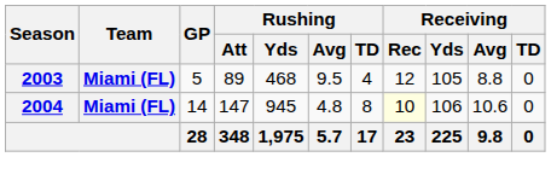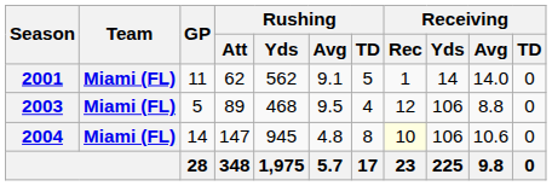 <table class="wikitable" style="text-align: center;">
 <tr>
 <th rowspan="2">Season</th>
 <th rowspan="2">Team</th>
 <th rowspan="2">GP</th>
 <th colspan="4">Rushing</th>
 <th colspan="4">Receiving</th>
 </tr>
 <tr>
 <th>Att</th>
 <th>Yds</th>
 <th>Avg</th>
 <th>TD</th>
 <th>Rec</th>
 <th>Yds</th>
 <th>Avg</th>
 <th>TD</th>
 </tr>
 <tr>
+<th><a href='#'>2001</a></th>
+<th><a href='#'>Miami (FL)</a></th>
+<td>11</td>
+<td>62</td>
+<td>562</td>
+<td>9.1</td>
+<td>5</td>
+<td>1</td>
+<td>14</td>
+<td>14.0</td>
+<td>0</td>
+</tr>
+<tr>
 <th><a href='#'>2003</a></th>
 <th><a href='#'>Miami (FL)</a></th>
 <td>5</td>
 <td>89</td>
 <td>468</td>
 <td>9.5</td>
 <td>4</td>
 <td>12</td>
-<td>105</td>
+<td>106</td>
 <td>8.8</td>
 <td>0</td>
 </tr>
 <tr>
 <th><a href='#'>2004</a></th>
 <th><a href='#'>Miami (FL)</a></th>
 <td>14</td>
 <td>147</td>
 <td>945</td>
 <td>4.8</td>
 <td>8</td>
 <td style="background: lightyellow;">10</td>
 <td>106</td>
 <td>10.6</td>
 <td>0</td>
 </tr>
 <tr>
 <th colspan="2"></th>
 <th>28</th>
 <th>348</th>
 <th>1,975</th>
 <th>5.7</th>
 <th>17</th>
 <th>23</th>
 <th>225</th>
 <th>9.8</th>
 <th>0</th>
 </tr>
 </table>
